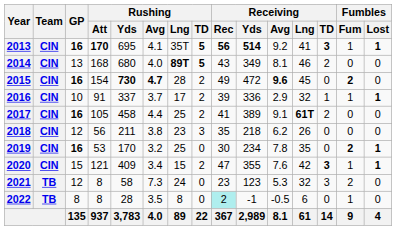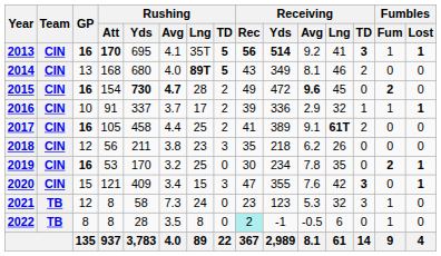 <table class="wikitable" style="text-align:center;">
 <tr>
 <th rowspan="2">Year</th>
 <th rowspan="2">Team</th>
 <th rowspan="2">GP</th>
 <th colspan="5">Rushing</th>
 <th colspan="5">Receiving</th>
 <th colspan="2">Fumbles</th>
 </tr>
 <tr>
 <th>Att</th>
 <th>Yds</th>
 <th>Avg</th>
 <th>Lng</th>
 <th>TD</th>
 <th>Rec</th>
 <th>Yds</th>
 <th>Avg</th>
 <th>Lng</th>
 <th>TD</th>
 <th>Fum</th>
 <th>Lost</th>
 </tr>
 <tr>
 <th><a href='#'>2013</a></th>
 <th><a href='#'>CIN</a></th>
 <td><strong>16</strong></td>
 <td><strong>170</strong></td>
 <td>695</td>
 <td>4.1</td>
 <td>35T</td>
 <td><strong>5</strong></td>
 <td><strong>56</strong></td>
 <td><strong>514</strong></td>
 <td>9.2</td>
 <td>41</td>
 <td><strong>3</strong></td>
 <td>1</td>
 <td><strong>1</strong></td>
 </tr>
 <tr>
 <th><a href='#'>2014</a></th>
 <th><a href='#'>CIN</a></th>
 <td>13</td>
 <td>168</td>
 <td>680</td>
 <td>4.0</td>
 <td><strong>89T</strong></td>
 <td><strong>5</strong></td>
 <td>43</td>
 <td>349</td>
 <td>8.1</td>
 <td>46</td>
 <td>2</td>
 <td>0</td>
 <td>0</td>
 </tr>
 <tr>
 <th><a href='#'>2015</a></th>
 <th><a href='#'>CIN</a></th>
 <td><strong>16</strong></td>
 <td>154</td>
 <td><strong>730</strong></td>
 <td><strong>4.7</strong></td>
 <td>28</td>
 <td>2</td>
 <td>49</td>
 <td>472</td>
 <td><strong>9.6</strong></td>
 <td>45</td>
 <td>0</td>
 <td><strong>2</strong></td>
 <td>0</td>
 </tr>
 <tr>
 <th><a href='#'>2016</a></th>
 <th><a href='#'>CIN</a></th>
 <td>10</td>
 <td>91</td>
 <td>337</td>
 <td>3.7</td>
 <td>17</td>
 <td>2</td>
 <td>39</td>
 <td>336</td>
 <td>2.9</td>
 <td>32</td>
 <td>1</td>
 <td>1</td>
 <td><strong>1</strong></td>
 </tr>
 <tr>
 <th><a href='#'>2017</a></th>
 <th><a href='#'>CIN</a></th>
 <td><strong>16</strong></td>
 <td>105</td>
 <td>458</td>
 <td>4.4</td>
 <td>25</td>
 <td>2</td>
 <td>41</td>
 <td>389</td>
 <td>9.1</td>
 <td><strong>61T</strong></td>
 <td>2</td>
 <td>0</td>
 <td>0</td>
 </tr>
 <tr>
 <th><a href='#'>2018</a></th>
 <th><a href='#'>CIN</a></th>
 <td>12</td>
 <td>56</td>
 <td>211</td>
 <td>3.8</td>
 <td>23</td>
 <td>3</td>
 <td>35</td>
 <td>218</td>
 <td>6.2</td>
 <td>26</td>
 <td>0</td>
 <td>0</td>
 <td>0</td>
 </tr>
 <tr>
 <th><a href='#'>2019</a></th>
 <th><a href='#'>CIN</a></th>
 <td><strong>16</strong></td>
 <td>53</td>
 <td>170</td>
 <td>3.2</td>
 <td>25</td>
 <td>0</td>
 <td>30</td>
 <td>234</td>
 <td>7.8</td>
 <td>35</td>
 <td>0</td>
 <td><strong>2</strong></td>
 <td><strong>1</strong></td>
 </tr>
 <tr>
 <th><a href='#'>2020</a></th>
 <th><a href='#'>CIN</a></th>
 <td>15</td>
 <td>121</td>
 <td>409</td>
 <td>3.4</td>
 <td>15</td>
-<td>2</td>
+<td>3</td>
 <td>47</td>
 <td>355</td>
 <td>7.6</td>
 <td>42</td>
 <td><strong>3</strong></td>
-<td>1</td>
+<td>0</td>
 <td><strong>1</strong></td>
 </tr>
 <tr>
 <th><a href='#'>2021</a></th>
 <th><a href='#'>TB</a></th>
 <td>12</td>
 <td>8</td>
 <td>58</td>
 <td>7.3</td>
 <td>24</td>
 <td>0</td>
 <td>23</td>
 <td>123</td>
 <td>5.3</td>
 <td>32</td>
 <td>3</td>
-<td>2</td>
+<td>1</td>
 <td>0</td>
 </tr>
 <tr>
 <th><a href='#'>2022</a></th>
 <th><a href='#'>TB</a></th>
 <td>8</td>
 <td>8</td>
 <td>28</td>
 <td>3.5</td>
 <td>8</td>
 <td>0</td>
 <td style="background: paleturquoise;">2</td>
 <td>-1</td>
 <td>-0.5</td>
 <td>6</td>
 <td>0</td>
 <td>1</td>
 <td>0</td>
 </tr>
 <tr>
 <th colspan="2"></th>
 <th>135</th>
 <th>937</th>
 <th>3,783</th>
 <th>4.0</th>
 <th>89</th>
 <th>22</th>
 <th>367</th>
 <th>2,989</th>
 <th>8.1</th>
 <th>61</th>
 <th>14</th>
 <th>9</th>
 <th>4</th>
 </tr>
 </table>
